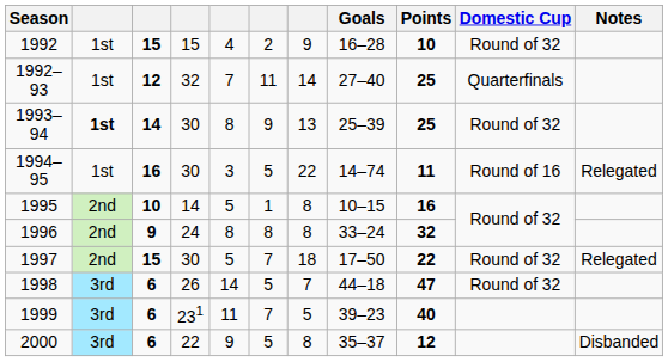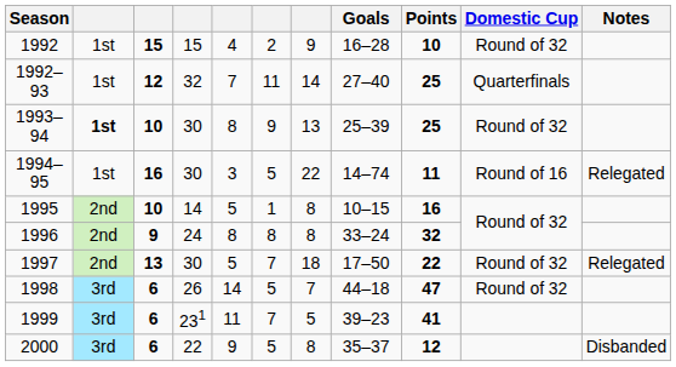 <table class="wikitable" style="text-align: center;">
 <tr>
 <th width=55>Season</th>
 <th width=50></th>
 <th width=30></th>
 <th width=30></th>
 <th width=30></th>
 <th width=30></th>
 <th width=30></th>
 <th width=60>Goals</th>
 <th width=45>Points</th>
 <th><a href='#'>Domestic Cup</a></th>
 <th>Notes</th>
 </tr>
 <tr>
 <td>1992</td>
 <td>1st</td>
 <td><strong>15</strong></td>
 <td>15</td>
 <td>4</td>
 <td>2</td>
 <td>9</td>
 <td>16–28</td>
 <td><strong>10</strong></td>
 <td>Round of 32</td>
 <td></td>
 </tr>
 <tr>
 <td>1992–93</td>
 <td>1st</td>
 <td><strong>12</strong></td>
 <td>32</td>
 <td>7</td>
 <td>11</td>
 <td>14</td>
 <td>27–40</td>
 <td><strong>25</strong></td>
 <td>Quarterfinals</td>
 <td></td>
 </tr>
 <tr>
 <td>1993–94</td>
 <td><strong>1st</strong></td>
-<td><strong>14</strong></td>
+<td><strong>10</strong></td>
 <td>30</td>
 <td>8</td>
 <td>9</td>
 <td>13</td>
 <td>25–39</td>
 <td><strong>25</strong></td>
 <td>Round of 32</td>
 <td></td>
 </tr>
 <tr>
 <td>1994–95</td>
 <td>1st</td>
 <td><strong>16</strong></td>
 <td>30</td>
 <td>3</td>
 <td>5</td>
 <td>22</td>
 <td>14–74</td>
 <td><strong>11</strong></td>
 <td>Round of 16</td>
 <td>Relegated</td>
 </tr>
 <tr>
 <td>1995</td>
 <td style="background:#D0F0C0">2nd</td>
 <td><strong>10</strong></td>
 <td>14</td>
 <td>5</td>
 <td>1</td>
 <td>8</td>
 <td>10–15</td>
 <td><strong>16</strong></td>
 <td rowspan="2">Round of 32</td>
 <td></td>
 </tr>
 <tr>
 <td>1996</td>
 <td style="background:#D0F0C0">2nd</td>
 <td><strong>9</strong></td>
 <td>24</td>
 <td>8</td>
 <td>8</td>
 <td>8</td>
 <td>33–24</td>
 <td><strong>32</strong></td>
 <td></td>
 </tr>
 <tr>
 <td>1997</td>
 <td style="background:#D0F0C0">2nd</td>
-<td><strong>15</strong></td>
+<td><strong>13</strong></td>
 <td>30</td>
 <td>5</td>
 <td>7</td>
 <td>18</td>
 <td>17–50</td>
 <td><strong>22</strong></td>
 <td>Round of 32</td>
 <td>Relegated</td>
 </tr>
 <tr>
 <td>1998</td>
 <td style="background:#A3E9FF">3rd</td>
 <td><strong>6</strong></td>
 <td>26</td>
 <td>14</td>
 <td>5</td>
 <td>7</td>
 <td>44–18</td>
 <td><strong>47</strong></td>
 <td>Round of 32</td>
 <td></td>
 </tr>
 <tr>
 <td>1999</td>
 <td style="background:#A3E9FF">3rd</td>
 <td><strong>6</strong></td>
 <td>23<sup>1</sup></td>
 <td>11</td>
 <td>7</td>
 <td>5</td>
 <td>39–23</td>
-<td><strong>40</strong></td>
+<td><strong>41</strong></td>
 <td></td>
 <td></td>
 </tr>
 <tr>
 <td>2000</td>
 <td style="background:#A3E9FF">3rd</td>
 <td><strong>6</strong></td>
 <td>22</td>
 <td>9</td>
 <td>5</td>
 <td>8</td>
 <td>35–37</td>
 <td><strong>12</strong></td>
 <td></td>
 <td>Disbanded</td>
 </tr>
 </table>
